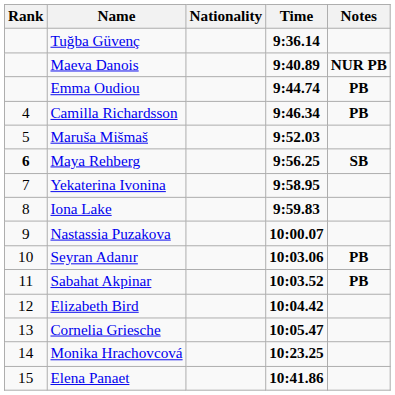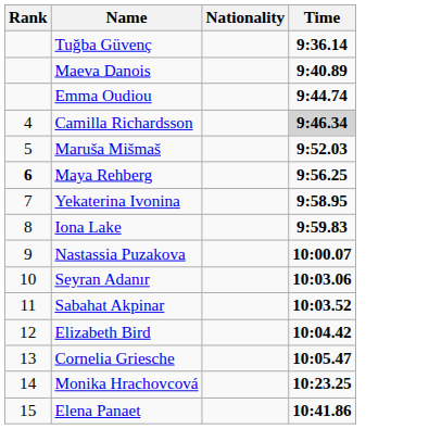 <table class="wikitable sortable" style="text-align:center">
 <tr>
 <th>Rank</th>
 <th>Name</th>
 <th>Nationality</th>
 <th>Time</th>
-<th>Notes</th>
 </tr>
 <tr>
 <td></td>
 <td align=left><a href='#'>Tuğba Güvenç</a></td>
 <td align=left></td>
 <td><strong>9:36.14</strong></td>
-<td></td>
 </tr>
 <tr>
 <td></td>
 <td align=left><a href='#'>Maeva Danois</a></td>
 <td align=left></td>
 <td><strong>9:40.89</strong></td>
-<td><strong>NUR PB</strong></td>
 </tr>
 <tr>
 <td></td>
 <td align=left><a href='#'>Emma Oudiou</a></td>
 <td align=left></td>
 <td><strong>9:44.74</strong></td>
-<td><strong>PB</strong></td>
 </tr>
 <tr>
 <td>4</td>
 <td align=left><a href='#'>Camilla Richardsson</a></td>
 <td align=left></td>
-<td><strong>9:46.34</strong></td>
-<td><strong>PB</strong></td>
+<td style="background: lightgrey;"><strong>9:46.34</strong></td>
 </tr>
 <tr>
 <td>5</td>
 <td align=left><a href='#'>Maruša Mišmaš</a></td>
 <td align=left></td>
 <td><strong>9:52.03</strong></td>
-<td></td>
 </tr>
 <tr>
 <td><strong>6</strong></td>
 <td align=left><a href='#'>Maya Rehberg</a></td>
 <td align=left></td>
 <td><strong>9:56.25</strong></td>
-<td><strong>SB</strong></td>
 </tr>
 <tr>
 <td>7</td>
 <td align=left><a href='#'>Yekaterina Ivonina</a></td>
 <td align=left></td>
 <td><strong>9:58.95</strong></td>
-<td></td>
 </tr>
 <tr>
 <td>8</td>
 <td align=left><a href='#'>Iona Lake</a></td>
 <td align=left></td>
 <td><strong>9:59.83</strong></td>
-<td></td>
 </tr>
 <tr>
 <td>9</td>
 <td align=left><a href='#'>Nastassia Puzakova</a></td>
 <td align=left></td>
 <td><strong>10:00.07</strong></td>
-<td></td>
 </tr>
 <tr>
 <td>10</td>
 <td align=left><a href='#'>Seyran Adanır</a></td>
 <td align=left></td>
 <td><strong>10:03.06</strong></td>
-<td><strong>PB</strong></td>
 </tr>
 <tr>
 <td>11</td>
 <td align=left><a href='#'>Sabahat Akpinar</a></td>
 <td align=left></td>
 <td><strong>10:03.52</strong></td>
-<td><strong>PB</strong></td>
 </tr>
 <tr>
 <td>12</td>
 <td align=left><a href='#'>Elizabeth Bird</a></td>
 <td align=left></td>
 <td><strong>10:04.42</strong></td>
-<td></td>
 </tr>
 <tr>
 <td>13</td>
 <td align=left><a href='#'>Cornelia Griesche</a></td>
 <td align=left></td>
 <td><strong>10:05.47</strong></td>
-<td></td>
 </tr>
 <tr>
 <td>14</td>
 <td align=left><a href='#'>Monika Hrachovcová</a></td>
 <td align=left></td>
 <td><strong>10:23.25</strong></td>
-<td></td>
 </tr>
 <tr>
 <td>15</td>
 <td align=left><a href='#'>Elena Panaet</a></td>
 <td align=left></td>
 <td><strong>10:41.86</strong></td>
-<td></td>
 </tr>
 </table>
